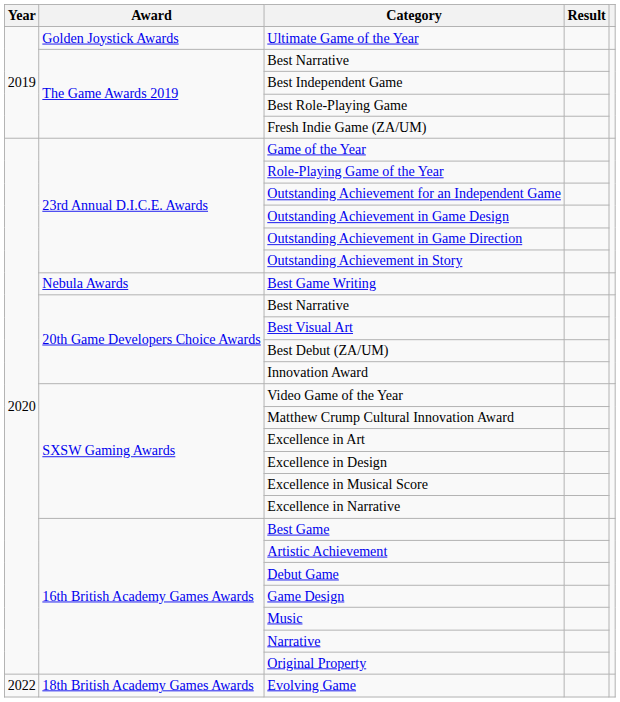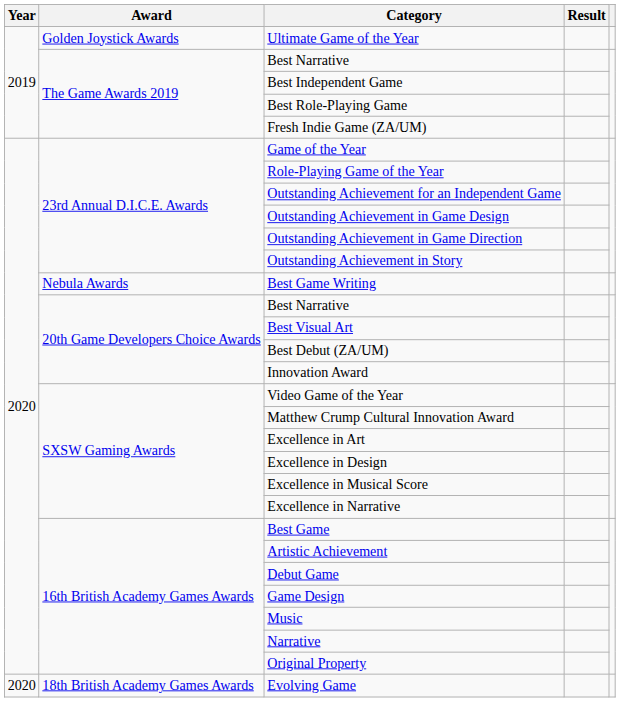 <table class="wikitable sortable">
 <tr>
 <th>Year</th>
 <th>Award</th>
 <th>Category</th>
 <th>Result</th>
 <th></th>
 </tr>
 <tr>
 <td rowspan="5" style="text-align:center;">2019</td>
 <td><a href='#'>Golden Joystick Awards</a></td>
 <td><a href='#'>Ultimate Game of the Year</a></td>
 <td></td>
 <td style="text-align:center;"></td>
 </tr>
 <tr>
 <td rowspan="4"><a href='#'>The Game Awards 2019</a></td>
 <td>Best Narrative</td>
 <td></td>
 <td rowspan="4" style="text-align:center;"></td>
 </tr>
 <tr>
 <td>Best Independent Game</td>
 <td></td>
 </tr>
 <tr>
 <td>Best Role-Playing Game</td>
 <td></td>
 </tr>
 <tr>
 <td>Fresh Indie Game (ZA/UM)</td>
 <td></td>
 </tr>
 <tr>
 <td rowspan="24">2020</td>
 <td rowspan="6"><a href='#'>23rd Annual D.I.C.E. Awards</a></td>
 <td><a href='#'>Game of the Year</a></td>
 <td></td>
 <td rowspan="6" style="text-align:center;"></td>
 </tr>
 <tr>
 <td><a href='#'>Role-Playing Game of the Year</a></td>
 <td></td>
 </tr>
 <tr>
 <td><a href='#'>Outstanding Achievement for an Independent Game</a></td>
 <td></td>
 </tr>
 <tr>
 <td><a href='#'>Outstanding Achievement in Game Design</a></td>
 <td></td>
 </tr>
 <tr>
 <td><a href='#'>Outstanding Achievement in Game Direction</a></td>
 <td></td>
 </tr>
 <tr>
 <td><a href='#'>Outstanding Achievement in Story</a></td>
 <td></td>
 </tr>
 <tr>
 <td><a href='#'>Nebula Awards</a></td>
 <td><a href='#'>Best Game Writing</a></td>
 <td></td>
 <td style="text-align:center;"></td>
 </tr>
 <tr>
 <td rowspan="4"><a href='#'>20th Game Developers Choice Awards</a></td>
 <td>Best Narrative</td>
 <td></td>
 <td rowspan="4" style="text-align:center;"></td>
 </tr>
 <tr>
 <td><a href='#'>Best Visual Art</a></td>
 <td></td>
 </tr>
 <tr>
 <td>Best Debut (ZA/UM)</td>
 <td></td>
 </tr>
 <tr>
 <td>Innovation Award</td>
 <td></td>
 </tr>
 <tr>
 <td rowspan="6"><a href='#'>SXSW Gaming Awards</a></td>
 <td>Video Game of the Year</td>
 <td></td>
 <td rowspan="6" style="text-align:center;"></td>
 </tr>
 <tr>
 <td>Matthew Crump Cultural Innovation Award</td>
 <td></td>
 </tr>
 <tr>
 <td>Excellence in Art</td>
 <td></td>
 </tr>
 <tr>
 <td>Excellence in Design</td>
 <td></td>
 </tr>
 <tr>
 <td>Excellence in Musical Score</td>
 <td></td>
 </tr>
 <tr>
 <td>Excellence in Narrative</td>
 <td></td>
 </tr>
 <tr>
 <td rowspan="7"><a href='#'>16th British Academy Games Awards</a></td>
 <td><a href='#'>Best Game</a></td>
 <td></td>
 <td rowspan="7" style="text-align:center;"></td>
 </tr>
 <tr>
 <td><a href='#'>Artistic Achievement</a></td>
 <td></td>
 </tr>
 <tr>
 <td><a href='#'>Debut Game</a></td>
 <td></td>
 </tr>
 <tr>
 <td><a href='#'>Game Design</a></td>
 <td></td>
 </tr>
 <tr>
 <td><a href='#'>Music</a></td>
 <td></td>
 </tr>
 <tr>
 <td><a href='#'>Narrative</a></td>
 <td></td>
 </tr>
 <tr>
 <td><a href='#'>Original Property</a></td>
 <td></td>
 </tr>
 <tr>
-<td Ystyle="text-align:center;">2022</td>
+<td Ystyle="text-align:center;">2020</td>
 <td><a href='#'>18th British Academy Games Awards</a></td>
 <td><a href='#'>Evolving Game</a></td>
 <td></td>
 <td style="text-align:center;"></td>
 </tr>
 </table>
